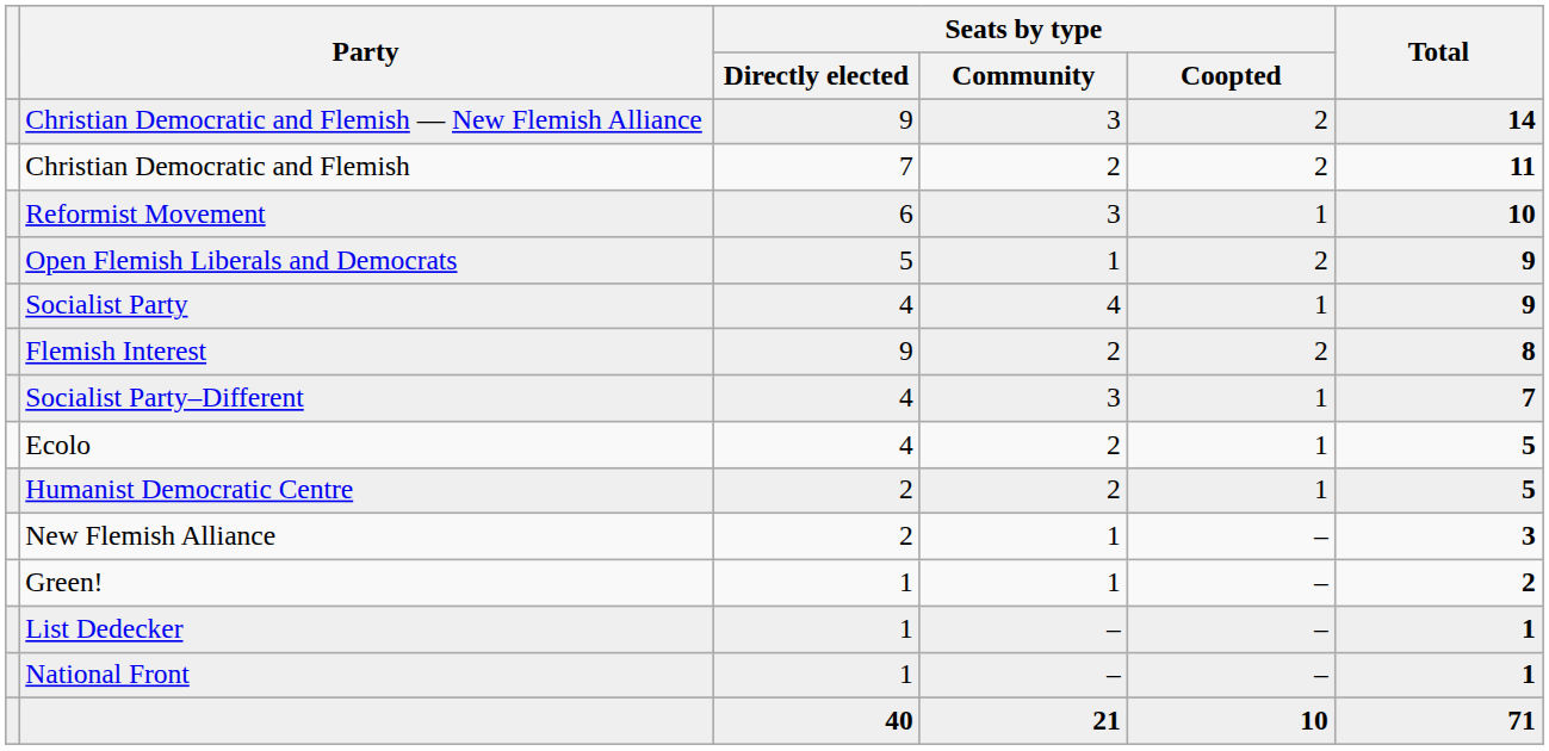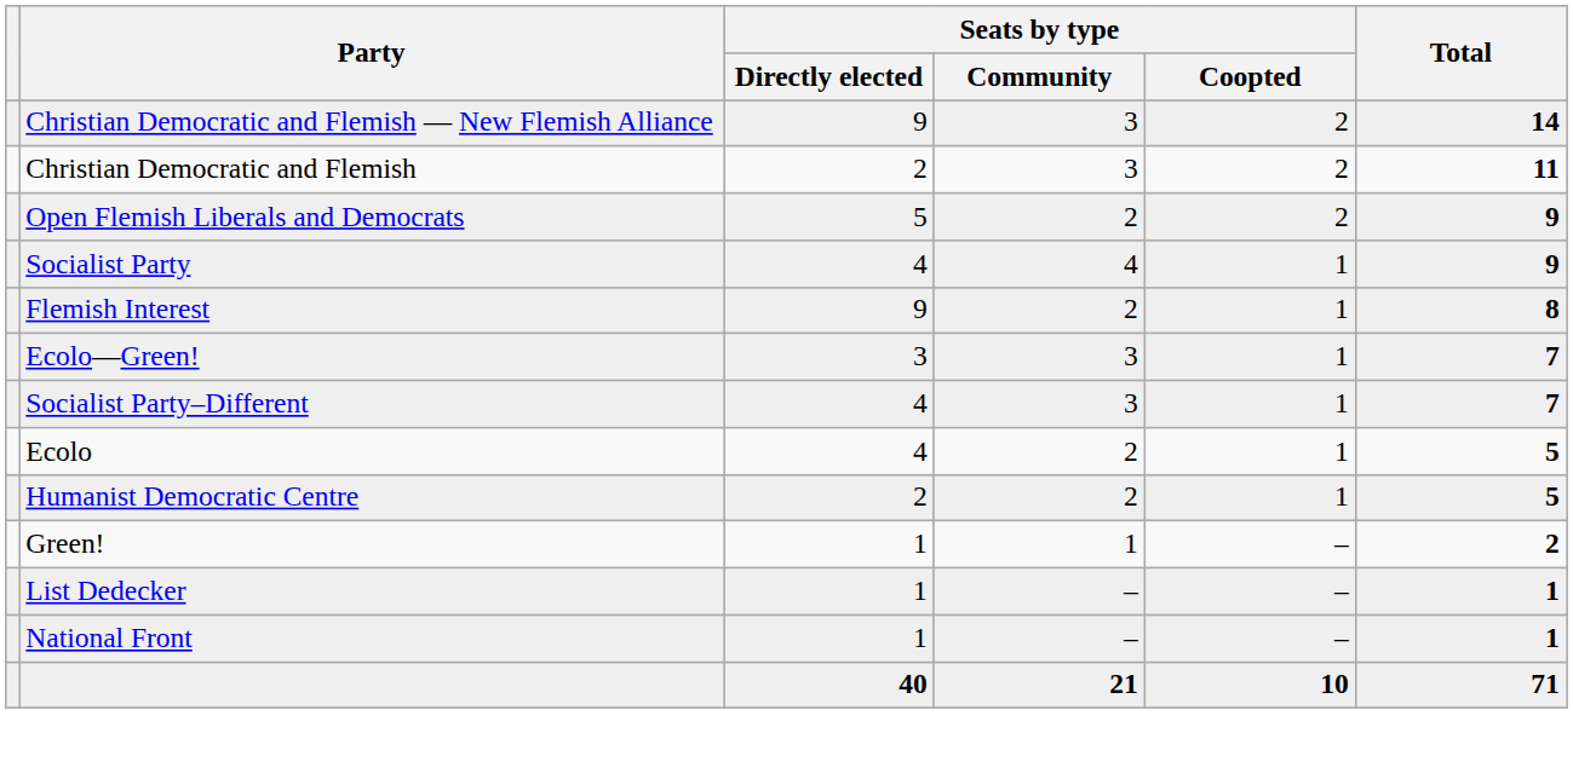 <table class="sortable wikitable" style="text-align:left; font-size:90%">
 <tr>
 <th rowspan="2"></th>
 <th width="350" rowspan="2">Party</th>
 <th colspan="3">Seats by type</th>
 <th rowspan="2" width="100">Total</th>
 </tr>
 <tr>
 <th width="100">Directly elected</th>
 <th width="100">Community</th>
 <th width="100">Coopted</th>
 </tr>
 <tr align=right bgcolor=efefef>
 <td></td>
 <td align=left><a href='#'>Christian Democratic and Flemish</a> — <a href='#'>New Flemish Alliance</a></td>
 <td>9</td>
 <td>3</td>
 <td>2</td>
 <td><strong>14</strong></td>
 </tr>
 <tr align=right>
 <td></td>
 <td align=left>Christian Democratic and Flemish</td>
-<td>7</td>
 <td>2</td>
+<td>3</td>
 <td>2</td>
 <td><strong>11</strong></td>
 </tr>
 <tr align=right bgcolor=efefef>
 <td></td>
-<td align=left><a href='#'>Reformist Movement</a></td>
-<td>6</td>
-<td>3</td>
-<td>1</td>
-<td><strong>10</strong></td>
-</tr>
-<tr align=right bgcolor=efefef>
-<td></td>
 <td align=left><a href='#'>Open Flemish Liberals and Democrats</a></td>
 <td>5</td>
-<td>1</td>
+<td>2</td>
 <td>2</td>
 <td><strong>9</strong></td>
 </tr>
 <tr align=right bgcolor=efefef>
 <td></td>
 <td align=left><a href='#'>Socialist Party</a></td>
 <td>4</td>
 <td>4</td>
 <td>1</td>
 <td><strong>9</strong></td>
 </tr>
 <tr align=right bgcolor=efefef>
 <td></td>
 <td align=left><a href='#'>Flemish Interest</a></td>
 <td>9</td>
 <td>2</td>
-<td>2</td>
+<td>1</td>
 <td><strong>8</strong></td>
+</tr>
+<tr align=right bgcolor=efefef>
+<td></td>
+<td align=left><a href='#'>Ecolo</a>—<a href='#'>Green!</a></td>
+<td>3</td>
+<td>3</td>
+<td>1</td>
+<td><strong>7</strong></td>
 </tr>
 <tr align=right bgcolor=efefef>
 <td></td>
 <td align=left><a href='#'>Socialist Party–Different</a></td>
 <td>4</td>
 <td>3</td>
 <td>1</td>
 <td><strong>7</strong></td>
 </tr>
 <tr align=right>
 <td></td>
 <td align=left>Ecolo</td>
 <td>4</td>
 <td>2</td>
 <td>1</td>
 <td><strong>5</strong></td>
 </tr>
 <tr align=right bgcolor=efefef>
 <td></td>
 <td align=left><a href='#'>Humanist Democratic Centre</a></td>
 <td>2</td>
 <td>2</td>
 <td>1</td>
 <td><strong>5</strong></td>
-</tr>
-<tr align=right>
-<td></td>
-<td align=left>New Flemish Alliance</td>
-<td>2</td>
-<td>1</td>
-<td>–</td>
-<td><strong>3</strong></td>
 </tr>
 <tr align=right>
 <td></td>
 <td align=left>Green!</td>
 <td>1</td>
 <td>1</td>
 <td>–</td>
 <td><strong>2</strong></td>
 </tr>
 <tr align=right bgcolor=efefef>
 <td></td>
 <td align=left><a href='#'>List Dedecker</a></td>
 <td>1</td>
 <td>–</td>
 <td>–</td>
 <td><strong>1</strong></td>
 </tr>
 <tr align=right bgcolor=efefef>
 <td></td>
 <td align=left><a href='#'>National Front</a></td>
 <td>1</td>
 <td>–</td>
 <td>–</td>
 <td><strong>1</strong></td>
 </tr>
 <tr align=right bgcolor=efefef>
 <td></td>
 <td></td>
 <td><strong>40</strong></td>
 <td><strong>21</strong></td>
 <td><strong>10</strong></td>
 <td><strong>71</strong></td>
 </tr>
 </table>
